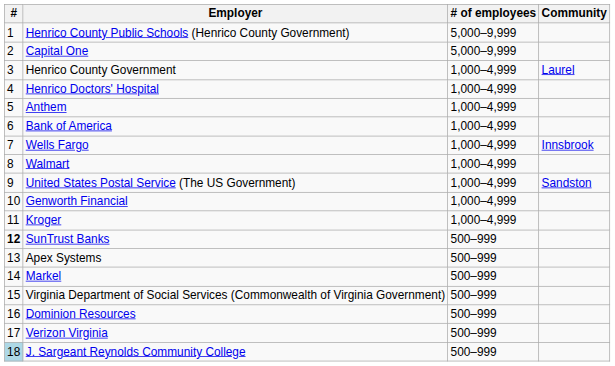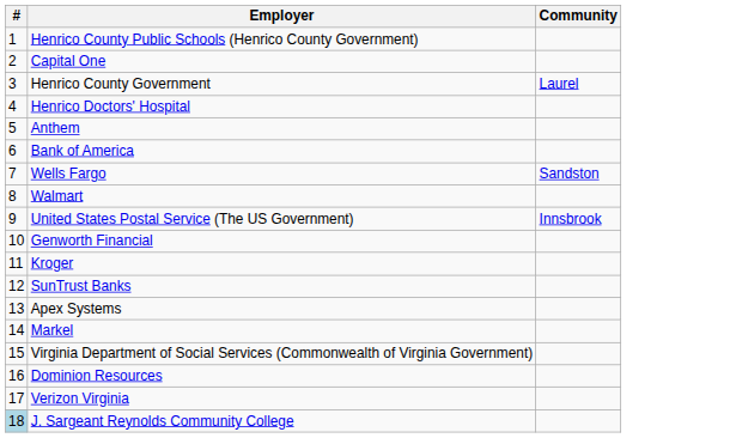 <table class="wikitable sortable">
 <tr>
 <th>#</th>
 <th>Employer</th>
-<th># of employees</th>
 <th>Community</th>
 </tr>
 <tr>
 <td>1</td>
 <td><a href='#'>Henrico County Public Schools</a> (Henrico County Government)</td>
-<td>5,000–9,999</td>
 <td></td>
 </tr>
 <tr>
 <td>2</td>
 <td><a href='#'>Capital One</a></td>
-<td>5,000–9,999</td>
 <td></td>
 </tr>
 <tr>
 <td>3</td>
 <td>Henrico County Government</td>
-<td>1,000–4,999</td>
 <td><a href='#'>Laurel</a></td>
 </tr>
 <tr>
 <td>4</td>
 <td><a href='#'>Henrico Doctors' Hospital</a></td>
-<td>1,000–4,999</td>
 <td></td>
 </tr>
 <tr>
 <td>5</td>
 <td><a href='#'>Anthem</a></td>
-<td>1,000–4,999</td>
 <td></td>
 </tr>
 <tr>
 <td>6</td>
 <td><a href='#'>Bank of America</a></td>
-<td>1,000–4,999</td>
 <td></td>
 </tr>
 <tr>
 <td>7</td>
 <td><a href='#'>Wells Fargo</a></td>
-<td>1,000–4,999</td>
-<td><a href='#'>Innsbrook</a></td>
+<td><a href='#'>Sandston</a></td>
 </tr>
 <tr>
 <td>8</td>
 <td><a href='#'>Walmart</a></td>
-<td>1,000–4,999</td>
 <td></td>
 </tr>
 <tr>
 <td>9</td>
 <td><a href='#'>United States Postal Service</a> (The US Government)</td>
-<td>1,000–4,999</td>
-<td><a href='#'>Sandston</a></td>
+<td><a href='#'>Innsbrook</a></td>
 </tr>
 <tr>
 <td>10</td>
 <td><a href='#'>Genworth Financial</a></td>
-<td>1,000–4,999</td>
 <td></td>
 </tr>
 <tr>
 <td>11</td>
 <td><a href='#'>Kroger</a></td>
-<td>1,000–4,999</td>
 <td></td>
 </tr>
 <tr>
-<td><strong>12</strong></td>
+<td>12</td>
 <td><a href='#'>SunTrust Banks</a></td>
-<td>500–999</td>
 <td></td>
 </tr>
 <tr>
 <td>13</td>
 <td>Apex Systems</td>
-<td>500–999</td>
 <td></td>
 </tr>
 <tr>
 <td>14</td>
 <td><a href='#'>Markel</a></td>
-<td>500–999</td>
 <td></td>
 </tr>
 <tr>
 <td>15</td>
 <td>Virginia Department of Social Services (Commonwealth of Virginia Government)</td>
-<td>500–999</td>
 <td></td>
 </tr>
 <tr>
 <td>16</td>
 <td><a href='#'>Dominion Resources</a></td>
-<td>500–999</td>
 <td></td>
 </tr>
 <tr>
 <td>17</td>
 <td><a href='#'>Verizon Virginia</a></td>
-<td>500–999</td>
 <td></td>
 </tr>
 <tr>
 <td style="background: lightblue;">18</td>
 <td><a href='#'>J. Sargeant Reynolds Community College</a></td>
-<td>500–999</td>
 <td></td>
 </tr>
 </table>
